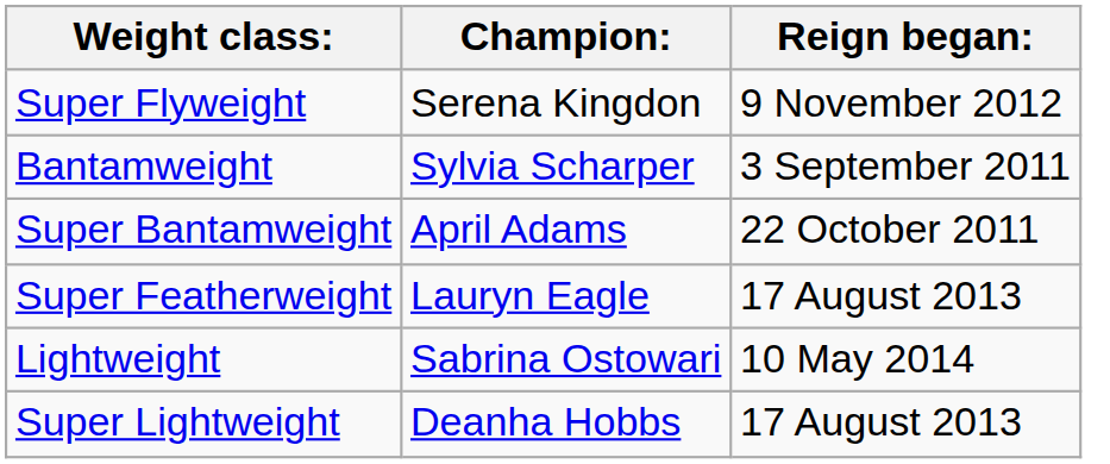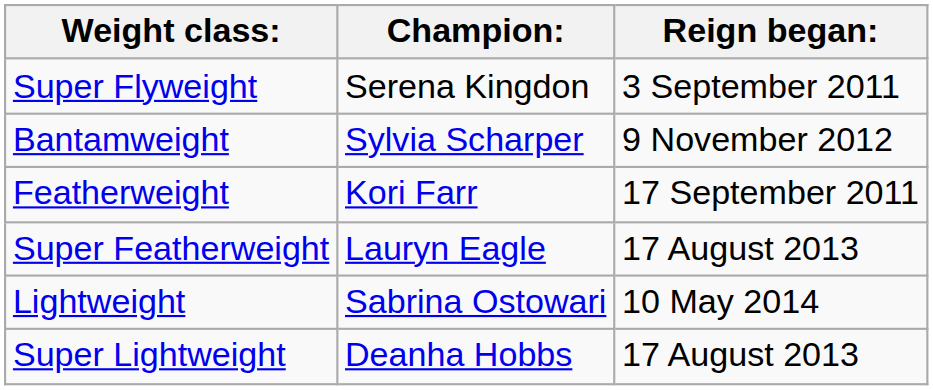 <table class="wikitable">
 <tr>
 <th>Weight class:</th>
 <th>Champion:</th>
 <th>Reign began:</th>
 </tr>
 <tr>
 <td><a href='#'>Super Flyweight</a></td>
 <td>Serena Kingdon</td>
-<td>9 November 2012</td>
+<td>3 September 2011</td>
 </tr>
 <tr>
 <td><a href='#'>Bantamweight</a></td>
 <td><a href='#'>Sylvia Scharper</a></td>
-<td>3 September 2011</td>
+<td>9 November 2012</td>
 </tr>
 <tr>
-<td><a href='#'>Super Bantamweight</a></td>
-<td><a href='#'>April Adams</a></td>
-<td>22 October 2011</td>
+<td><a href='#'>Featherweight</a></td>
+<td><a href='#'>Kori Farr</a></td>
+<td>17 September 2011</td>
 </tr>
 <tr>
 <td><a href='#'>Super Featherweight</a></td>
 <td><a href='#'>Lauryn Eagle</a></td>
 <td>17 August 2013</td>
 </tr>
 <tr>
 <td><a href='#'>Lightweight</a></td>
 <td><a href='#'>Sabrina Ostowari</a></td>
 <td>10 May 2014</td>
 </tr>
 <tr>
 <td><a href='#'>Super Lightweight</a></td>
 <td><a href='#'>Deanha Hobbs</a></td>
 <td>17 August 2013</td>
 </tr>
 </table>
